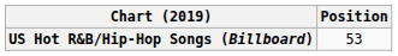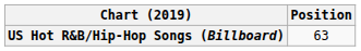 <table class="wikitable plainrowheaders" style="text-align:center">
 <tr>
 <th scope="col">Chart (2019)</th>
 <th scope="col">Position</th>
 </tr>
 <tr>
 <th scope="row">US Hot R&B/Hip-Hop Songs (<em>Billboard</em>)</th>
-<td>53</td>
+<td>63</td>
 </tr>
 </table>
